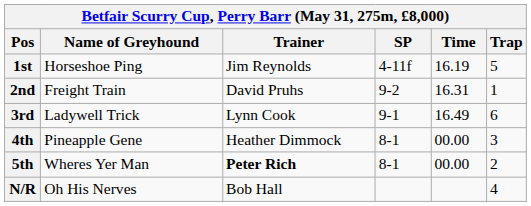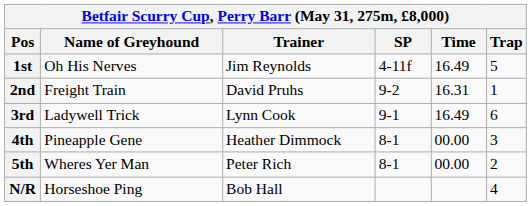 <table class="wikitable">
 <tr>
 <th colspan="6"><a href='#'>Betfair Scurry Cup</a>, <a href='#'>Perry Barr</a> (May 31, 275m, £8,000)</th>
 </tr>
 <tr>
 <th width=30>Pos</th>
 <th width=180>Name of Greyhound</th>
 <th width=150>Trainer</th>
 <th width=50>SP</th>
 <th width=50>Time</th>
 <th width=30>Trap</th>
 </tr>
 <tr>
 <th>1st</th>
-<td>Horseshoe Ping</td>
+<td>Oh His Nerves</td>
 <td>Jim Reynolds</td>
 <td>4-11f</td>
-<td>16.19</td>
+<td>16.49</td>
 <td>5</td>
 </tr>
 <tr>
 <th>2nd</th>
 <td>Freight Train</td>
 <td>David Pruhs</td>
 <td>9-2</td>
 <td>16.31</td>
 <td>1</td>
 </tr>
 <tr>
 <th>3rd</th>
 <td>Ladywell Trick</td>
 <td>Lynn Cook</td>
 <td>9-1</td>
 <td>16.49</td>
 <td>6</td>
 </tr>
 <tr>
 <th>4th</th>
 <td>Pineapple Gene</td>
 <td>Heather Dimmock</td>
 <td>8-1</td>
 <td>00.00</td>
 <td>3</td>
 </tr>
 <tr>
 <th>5th</th>
 <td>Wheres Yer Man</td>
-<td><strong>Peter Rich</strong></td>
+<td>Peter Rich</td>
 <td>8-1</td>
 <td>00.00</td>
 <td>2</td>
 </tr>
 <tr>
 <th>N/R</th>
-<td>Oh His Nerves</td>
+<td>Horseshoe Ping</td>
 <td>Bob Hall</td>
 <td></td>
 <td></td>
 <td>4</td>
 </tr>
 </table>
